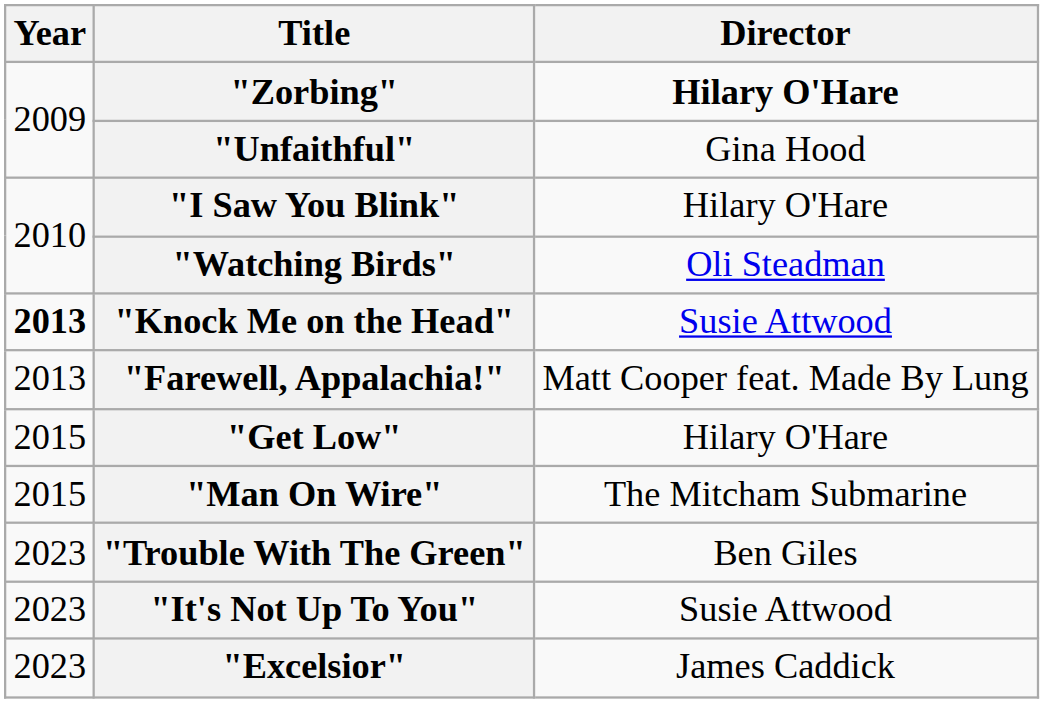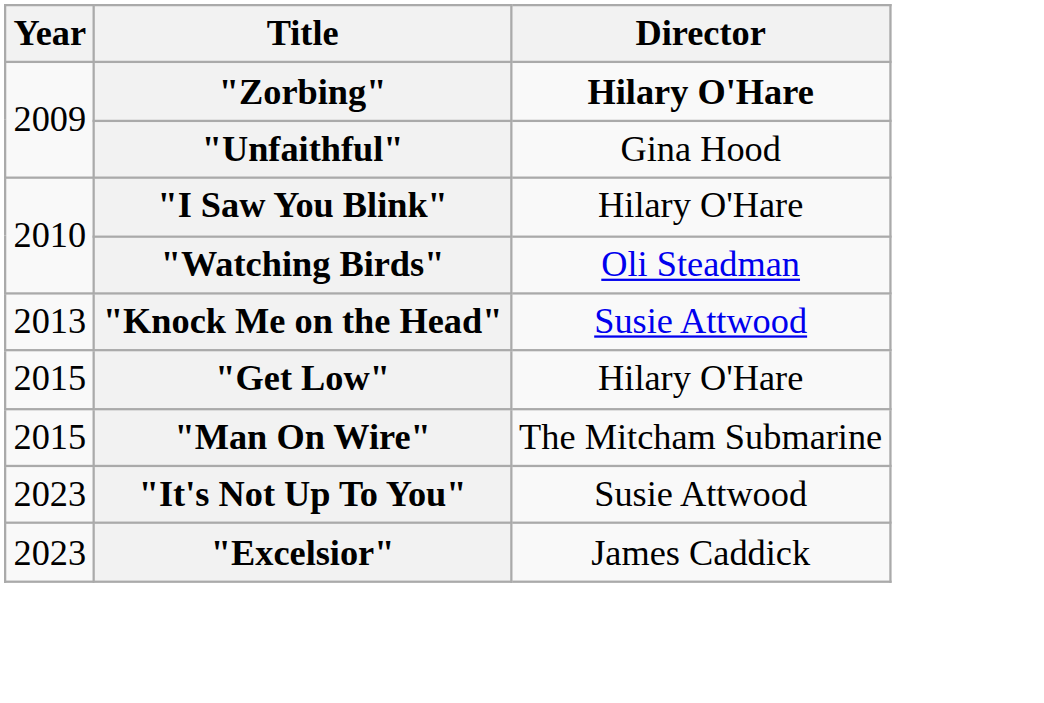 <table class="wikitable plainrowheaders" style="text-align:center;" border="1">
 <tr>
 <th scope="col">Year</th>
 <th scope="col">Title</th>
 <th scope="col">Director</th>
 </tr>
 <tr>
 <td rowspan="2">2009</td>
 <th scope="row">"Zorbing"</th>
 <td><strong>Hilary O'Hare</strong></td>
 </tr>
 <tr>
 <th scope="row">"Unfaithful"</th>
 <td>Gina Hood</td>
 </tr>
 <tr>
 <td rowspan="2">2010</td>
 <th scope="row">"I Saw You Blink"</th>
 <td>Hilary O'Hare</td>
 </tr>
 <tr>
 <th scope="row">"Watching Birds"</th>
 <td><a href='#'>Oli Steadman</a></td>
 </tr>
 <tr>
-<td><strong>2013</strong></td>
+<td>2013</td>
 <th scope="row">"Knock Me on the Head"</th>
 <td><a href='#'>Susie Attwood</a></td>
-</tr>
-<tr>
-<td>2013</td>
-<th scope="row">"Farewell, Appalachia!"</th>
-<td>Matt Cooper feat. Made By Lung</td>
 </tr>
 <tr>
 <td>2015</td>
 <th scope="row">"Get Low"</th>
 <td>Hilary O'Hare</td>
 </tr>
 <tr>
 <td>2015</td>
 <th scope="row">"Man On Wire"</th>
 <td>The Mitcham Submarine</td>
 </tr>
 <tr>
 <td>2023</td>
-<th scope="row">"Trouble With The Green"</th>
-<td>Ben Giles</td>
-</tr>
-<tr>
-<td>2023</td>
 <th scope="row">"It's Not Up To You"</th>
 <td>Susie Attwood</td>
 </tr>
 <tr>
 <td>2023</td>
 <th scope="row">"Excelsior"</th>
 <td>James Caddick</td>
 </tr>
 </table>
